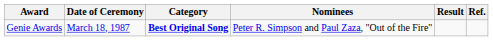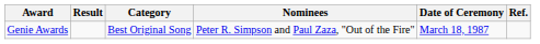 <table class="wikitable">
 <tr>
 <th>Award</th>
-<th>Date of Ceremony</th>
+<th>Result</th>
 <th>Category</th>
 <th>Nominees</th>
-<th>Result</th>
+<th>Date of Ceremony</th>
 <th>Ref.</th>
 </tr>
 <tr>
 <td><a href='#'>Genie Awards</a></td>
+<td></td>
+<td><a href='#'>Best Original Song</a></td>
+<td><a href='#'>Peter R. Simpson</a> and <a href='#'>Paul Zaza</a>, "Out of the Fire"</td>
 <td><a href='#'>March 18, 1987</a></td>
-<td><strong><a href='#'>Best Original Song</a></strong></td>
-<td><a href='#'>Peter R. Simpson</a> and <a href='#'>Paul Zaza</a>, "Out of the Fire"</td>
-<td></td>
 <td></td>
 </tr>
 </table>
